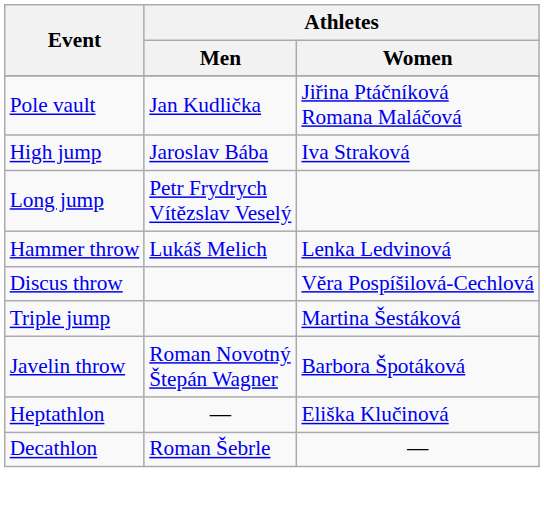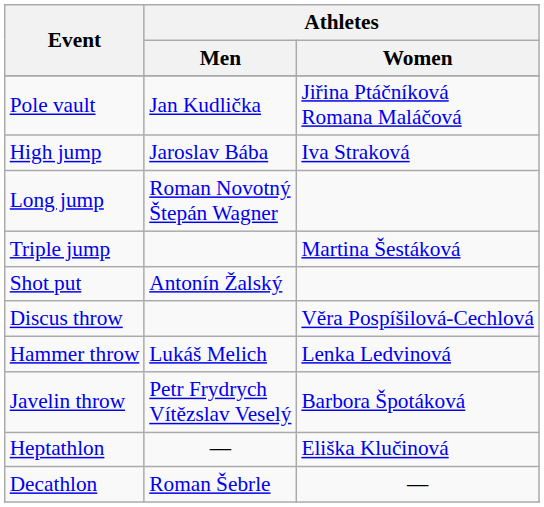 <table class=wikitable style="font-size:90%">
 <tr>
 <th rowspan=2>Event</th>
 <th colspan=2>Athletes</th>
 </tr>
 <tr>
 <th>Men</th>
 <th>Women</th>
 </tr>
 <tr>
 </tr>
 <tr>
 <td><a href='#'>Pole vault</a></td>
 <td><a href='#'>Jan Kudlička</a></td>
 <td><a href='#'>Jiřina Ptáčníková</a><br><a href='#'>Romana Maláčová</a></td>
 </tr>
 <tr>
 <td><a href='#'>High jump</a></td>
 <td><a href='#'>Jaroslav Bába</a></td>
 <td><a href='#'>Iva Straková</a></td>
 </tr>
 <tr>
 <td><a href='#'>Long jump</a></td>
-<td><a href='#'>Petr Frydrych</a><br><a href='#'>Vítězslav Veselý</a></td>
+<td><a href='#'>Roman Novotný</a><br><a href='#'>Štepán Wagner</a></td>
 <td></td>
+</tr>
+<tr>
+<td><a href='#'>Triple jump</a></td>
+<td></td>
+<td><a href='#'>Martina Šestáková</a></td>
+</tr>
+<tr>
+<td><a href='#'>Shot put</a></td>
+<td><a href='#'>Antonín Žalský</a></td>
+<td></td>
+</tr>
+<tr>
+<td><a href='#'>Discus throw</a></td>
+<td></td>
+<td><a href='#'>Věra Pospíšilová-Cechlová</a></td>
 </tr>
 <tr>
 <td><a href='#'>Hammer throw</a></td>
 <td><a href='#'>Lukáš Melich</a></td>
 <td><a href='#'>Lenka Ledvinová</a></td>
 </tr>
 <tr>
-<td><a href='#'>Discus throw</a></td>
-<td></td>
-<td><a href='#'>Věra Pospíšilová-Cechlová</a></td>
-</tr>
-<tr>
-<td><a href='#'>Triple jump</a></td>
-<td></td>
-<td><a href='#'>Martina Šestáková</a></td>
-</tr>
-<tr>
 <td><a href='#'>Javelin throw</a></td>
-<td><a href='#'>Roman Novotný</a><br><a href='#'>Štepán Wagner</a></td>
+<td><a href='#'>Petr Frydrych</a><br><a href='#'>Vítězslav Veselý</a></td>
 <td><a href='#'>Barbora Špotáková</a></td>
 </tr>
 <tr>
 <td><a href='#'>Heptathlon</a></td>
 <td align=center>—</td>
 <td><a href='#'>Eliška Klučinová</a></td>
 </tr>
 <tr>
 <td><a href='#'>Decathlon</a></td>
 <td><a href='#'>Roman Šebrle</a></td>
 <td align=center>—</td>
 </tr>
 </table>
